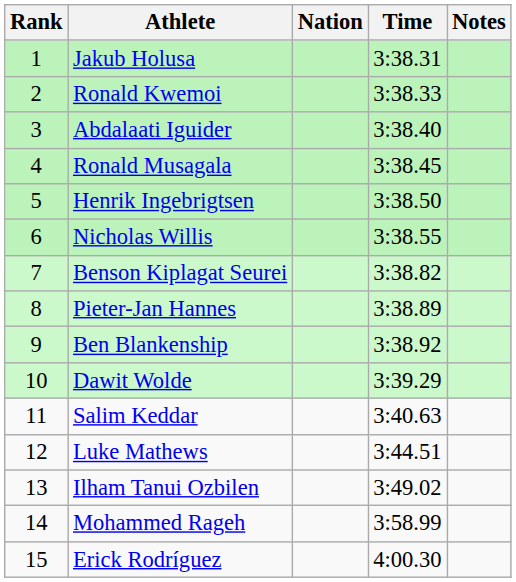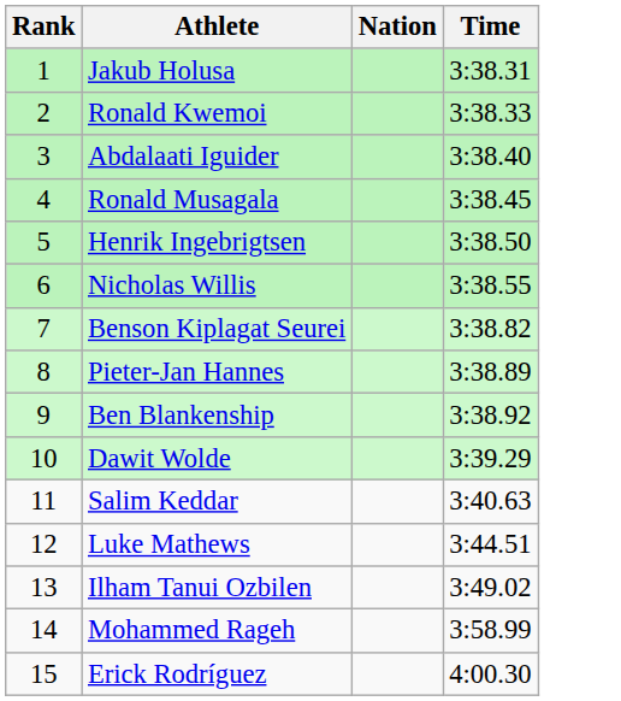 <table class="wikitable sortable" style="text-align:center">
 <tr>
 <th>Rank</th>
 <th>Athlete</th>
 <th>Nation</th>
 <th>Time</th>
-<th>Notes</th>
 </tr>
 <tr bgcolor=bbf3bb>
 <td>1</td>
 <td align=left><a href='#'>Jakub Holusa</a></td>
 <td align=left></td>
 <td>3:38.31</td>
-<td></td>
 </tr>
 <tr bgcolor=bbf3bb>
 <td>2</td>
 <td align=left><a href='#'>Ronald Kwemoi</a></td>
 <td align=left></td>
 <td>3:38.33</td>
-<td></td>
 </tr>
 <tr bgcolor=bbf3bb>
 <td>3</td>
 <td align=left><a href='#'>Abdalaati Iguider</a></td>
 <td align=left></td>
 <td>3:38.40</td>
-<td></td>
 </tr>
 <tr bgcolor=bbf3bb>
 <td>4</td>
 <td align=left><a href='#'>Ronald Musagala</a></td>
 <td align=left></td>
 <td>3:38.45</td>
-<td></td>
 </tr>
 <tr bgcolor=bbf3bb>
 <td>5</td>
 <td align=left><a href='#'>Henrik Ingebrigtsen</a></td>
 <td align=left></td>
 <td>3:38.50</td>
-<td></td>
 </tr>
 <tr bgcolor=bbf3bb>
 <td>6</td>
 <td align=left><a href='#'>Nicholas Willis</a></td>
 <td align=left></td>
 <td>3:38.55</td>
-<td></td>
 </tr>
 <tr bgcolor=ccf9cc>
 <td>7</td>
 <td align=left><a href='#'>Benson Kiplagat Seurei</a></td>
 <td align=left></td>
 <td>3:38.82</td>
-<td></td>
 </tr>
 <tr bgcolor=ccf9cc>
 <td>8</td>
 <td align=left><a href='#'>Pieter-Jan Hannes</a></td>
 <td align=left></td>
 <td>3:38.89</td>
-<td></td>
 </tr>
 <tr bgcolor=ccf9cc>
 <td>9</td>
 <td align=left><a href='#'>Ben Blankenship</a></td>
 <td align=left></td>
 <td>3:38.92</td>
-<td></td>
 </tr>
 <tr bgcolor=ccf9cc>
 <td>10</td>
 <td align=left><a href='#'>Dawit Wolde</a></td>
 <td align=left></td>
 <td>3:39.29</td>
-<td></td>
 </tr>
 <tr>
 <td>11</td>
 <td align=left><a href='#'>Salim Keddar</a></td>
 <td align=left></td>
 <td>3:40.63</td>
-<td></td>
 </tr>
 <tr>
 <td>12</td>
 <td align="left"><a href='#'>Luke Mathews</a></td>
 <td align=left></td>
 <td>3:44.51</td>
-<td></td>
 </tr>
 <tr>
 <td>13</td>
 <td align=left><a href='#'>Ilham Tanui Ozbilen</a></td>
 <td align=left></td>
 <td>3:49.02</td>
-<td></td>
 </tr>
 <tr>
 <td>14</td>
 <td align="left"><a href='#'>Mohammed Rageh</a></td>
 <td align=left></td>
 <td>3:58.99</td>
-<td></td>
 </tr>
 <tr>
 <td>15</td>
 <td align=left><a href='#'>Erick Rodríguez</a></td>
 <td align=left></td>
 <td>4:00.30</td>
-<td></td>
 </tr>
 </table>
